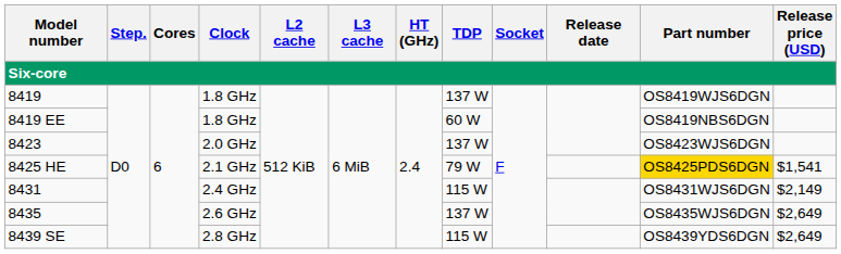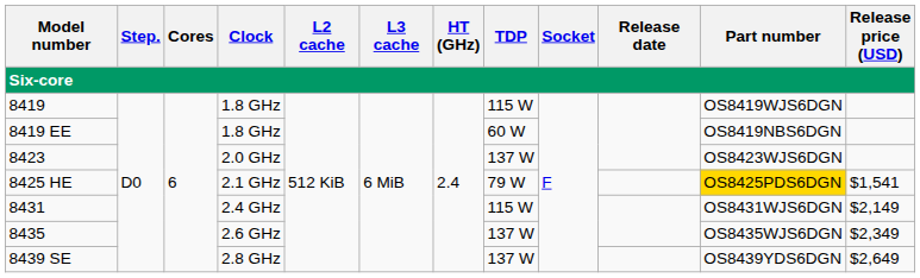 <table style="width:900px; px;" class="wikitable">
 <tr>
 <th>Model number</th>
 <th><a href='#'>Step.</a></th>
 <th>Cores</th>
 <th><a href='#'>Clock</a></th>
 <th><a href='#'>L2 cache</a></th>
 <th><a href='#'>L3 cache</a></th>
 <th><a href='#'>HT</a><br>(GHz)</th>
 <th><a href='#'>TDP</a></th>
 <th><a href='#'>Socket</a></th>
 <th>Release date</th>
 <th>Part number</th>
 <th>Release<br>price<br>(<a href='#'>USD</a>)</th>
 </tr>
 <tr>
 <td colspan="12" style="text-align:left; background:#096; color:white;"><strong>Six-core</strong></td>
 </tr>
 <tr>
 <td>8419</td>
 <td rowspan="7">D0</td>
 <td rowspan="7">6</td>
 <td>1.8 GHz</td>
 <td rowspan="7">512 KiB<br></td>
 <td rowspan="7">6 MiB</td>
 <td rowspan="7">2.4</td>
-<td>137 W</td>
+<td>115 W</td>
 <td rowspan="7"><a href='#'>F</a><br></td>
 <td rowspan="3"></td>
 <td>OS8419WJS6DGN</td>
 <td></td>
 </tr>
 <tr>
 <td>8419 EE</td>
 <td>1.8 GHz</td>
 <td>60 W</td>
 <td>OS8419NBS6DGN</td>
 <td></td>
 </tr>
 <tr>
 <td>8423</td>
 <td>2.0 GHz</td>
 <td>137 W</td>
 <td>OS8423WJS6DGN</td>
 <td></td>
 </tr>
 <tr>
 <td>8425 HE</td>
 <td>2.1 GHz</td>
 <td>79 W</td>
 <td></td>
 <td style="background: gold;">OS8425PDS6DGN</td>
 <td>$1,541</td>
 </tr>
 <tr>
 <td>8431</td>
 <td>2.4 GHz</td>
 <td>115 W</td>
 <td rowspan="2"></td>
 <td>OS8431WJS6DGN</td>
 <td>$2,149</td>
 </tr>
 <tr>
 <td>8435</td>
 <td>2.6 GHz</td>
 <td>137 W</td>
 <td>OS8435WJS6DGN</td>
-<td>$2,649</td>
+<td>$2,349</td>
 </tr>
 <tr>
 <td>8439 SE</td>
 <td>2.8 GHz</td>
-<td>115 W</td>
+<td>137 W</td>
 <td></td>
 <td>OS8439YDS6DGN</td>
 <td>$2,649</td>
 </tr>
 </table>
